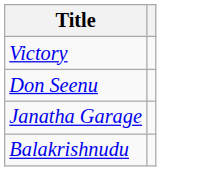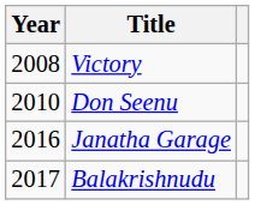 <table class="wikitable sortable">
 <tr>
+<th scope="col">Year</th>
 <th scope="col">Title</th>
 <th scope="col" class="unsortable"></th>
 </tr>
 <tr>
+<td>2008</td>
 <td><em><a href='#'>Victory</a></em></td>
 <td></td>
 </tr>
 <tr>
+<td>2010</td>
 <td><em><a href='#'>Don Seenu</a></em></td>
 <td></td>
 </tr>
 <tr>
+<td>2016</td>
 <td><em><a href='#'>Janatha Garage</a></em></td>
 <td></td>
 </tr>
 <tr>
+<td>2017</td>
 <td><em><a href='#'>Balakrishnudu</a></em></td>
 <td></td>
 </tr>
 </table>
